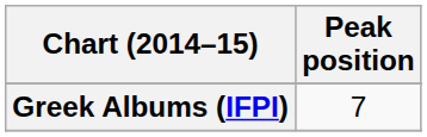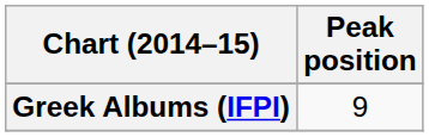 <table class="wikitable sortable plainrowheaders" style="text-align:center;">
 <tr>
 <th scope="col">Chart (2014–15)</th>
 <th scope="col">Peak<br>position</th>
 </tr>
 <tr>
 </tr>
 <tr>
 </tr>
 <tr>
 </tr>
 <tr>
 </tr>
 <tr>
 </tr>
 <tr>
 <th scope="row">Greek Albums (<a href='#'>IFPI</a>)</th>
-<td>7</td>
+<td>9</td>
 </tr>
 <tr>
 </tr>
 <tr>
 </tr>
 <tr>
 </tr>
 <tr>
 </tr>
 <tr>
 </tr>
 <tr>
 </tr>
 <tr>
 </tr>
 <tr>
 </tr>
 <tr>
 </tr>
 <tr>
 </tr>
 <tr>
 </tr>
 <tr>
 </tr>
 </table>
